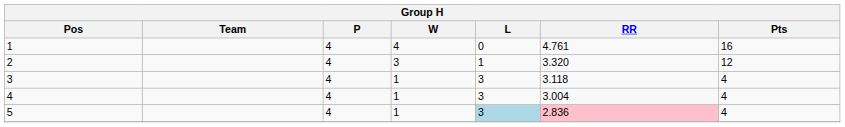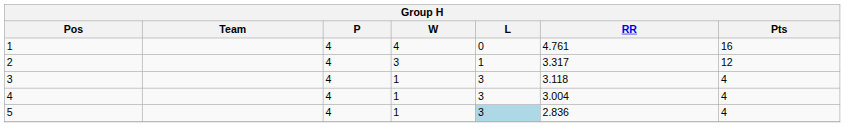 <table class="wikitable" width="80%">
 <tr bgcolor="#efefef">
 <th colspan=7>Group H</th>
 </tr>
 <tr bgcolor="#efefef">
 <th>Pos</th>
 <th>Team</th>
 <th>P</th>
 <th>W</th>
 <th>L</th>
 <th><a href='#'>RR</a></th>
 <th>Pts</th>
 </tr>
 <tr>
 <td>1</td>
 <td></td>
 <td>4</td>
 <td>4</td>
 <td>0</td>
 <td>4.761</td>
 <td>16</td>
 </tr>
 <tr>
 <td>2</td>
 <td></td>
 <td>4</td>
 <td>3</td>
 <td>1</td>
-<td>3.320</td>
+<td>3.317</td>
 <td>12</td>
 </tr>
 <tr>
 <td>3</td>
 <td></td>
 <td>4</td>
 <td>1</td>
 <td>3</td>
 <td>3.118</td>
 <td>4</td>
 </tr>
 <tr>
 <td>4</td>
 <td></td>
 <td>4</td>
 <td>1</td>
 <td>3</td>
 <td>3.004</td>
 <td>4</td>
 </tr>
 <tr>
 <td>5</td>
 <td></td>
 <td>4</td>
 <td>1</td>
 <td style="background: lightblue;">3</td>
-<td style="background: pink;">2.836</td>
+<td>2.836</td>
 <td>4</td>
 </tr>
 <tr>
 </tr>
 </table>
